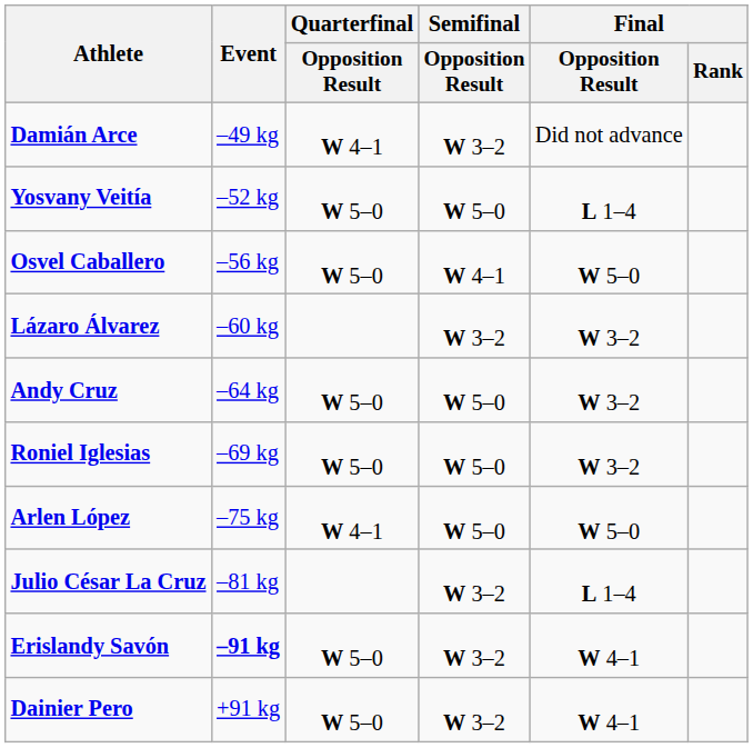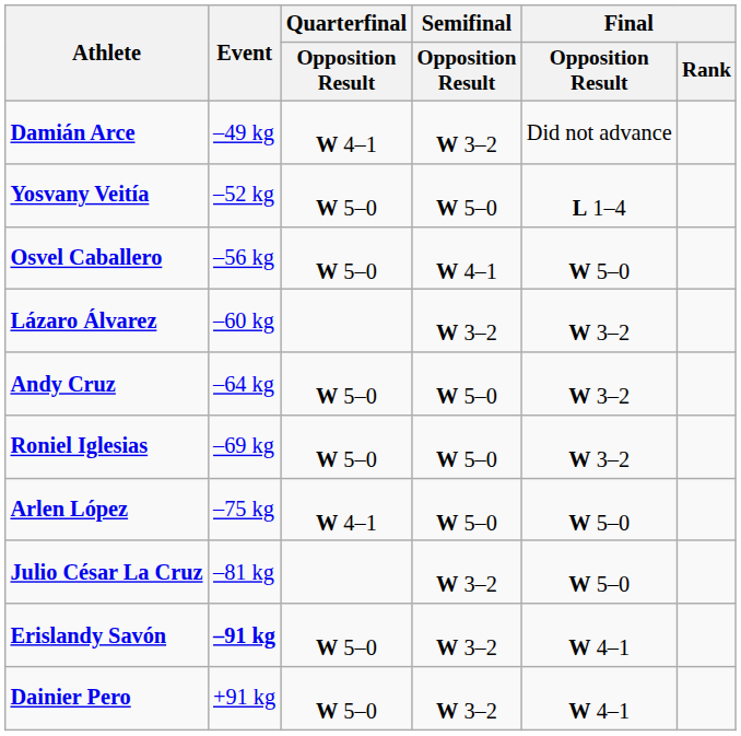 <table class=wikitable style=font-size:90%;text-align:center>
 <tr>
 <th rowspan=2>Athlete</th>
 <th rowspan=2>Event</th>
 <th>Quarterfinal</th>
 <th>Semifinal</th>
 <th colspan=2>Final</th>
 </tr>
 <tr style=font-size:95%>
 <th>Opposition<br>Result</th>
 <th>Opposition<br>Result</th>
 <th>Opposition<br>Result</th>
 <th>Rank</th>
 </tr>
 <tr>
 <td align=left><strong><a href='#'>Damián Arce</a></strong></td>
 <td align=left><a href='#'>–49 kg</a></td>
 <td><br><strong>W</strong> 4–1</td>
 <td><br><strong>W</strong> 3–2</td>
 <td>Did not advance</td>
 <td></td>
 </tr>
 <tr>
 <td align=left><strong><a href='#'>Yosvany Veitía</a></strong></td>
 <td align=left><a href='#'>–52 kg</a></td>
 <td><br><strong>W</strong> 5–0</td>
 <td><br><strong>W</strong> 5–0</td>
 <td><br><strong>L</strong> 1–4</td>
 <td></td>
 </tr>
 <tr>
 <td align=left><strong><a href='#'>Osvel Caballero</a></strong></td>
 <td align=left><a href='#'>–56 kg</a></td>
 <td><br><strong>W</strong> 5–0</td>
 <td><br><strong>W</strong> 4–1</td>
 <td><br><strong>W</strong> 5–0</td>
 <td></td>
 </tr>
 <tr>
 <td align=left><strong><a href='#'>Lázaro Álvarez</a></strong></td>
 <td align=left><a href='#'>–60 kg</a></td>
 <td></td>
 <td><br><strong>W</strong> 3–2</td>
 <td><br><strong>W</strong> 3–2</td>
 <td></td>
 </tr>
 <tr>
 <td align=left><strong><a href='#'>Andy Cruz</a></strong></td>
 <td align=left><a href='#'>–64 kg</a></td>
 <td><br><strong>W</strong> 5–0</td>
 <td><br><strong>W</strong> 5–0</td>
 <td><br><strong>W</strong> 3–2</td>
 <td></td>
 </tr>
 <tr>
 <td align=left><strong><a href='#'>Roniel Iglesias</a></strong></td>
 <td align=left><a href='#'>–69 kg</a></td>
 <td><br><strong>W</strong> 5–0</td>
 <td><br><strong>W</strong> 5–0</td>
 <td><br><strong>W</strong> 3–2</td>
 <td></td>
 </tr>
 <tr>
 <td align=left><strong><a href='#'>Arlen López</a></strong></td>
 <td align=left><a href='#'>–75 kg</a></td>
 <td><br><strong>W</strong> 4–1</td>
 <td><br><strong>W</strong> 5–0</td>
 <td><br><strong>W</strong> 5–0</td>
 <td></td>
 </tr>
 <tr>
 <td align=left><strong><a href='#'>Julio César La Cruz</a></strong></td>
 <td align=left><a href='#'>–81 kg</a></td>
 <td></td>
 <td><br><strong>W</strong> 3–2</td>
-<td><br><strong>L</strong> 1–4</td>
+<td><br><strong>W</strong> 5–0</td>
 <td></td>
 </tr>
 <tr>
 <td align=left><strong><a href='#'>Erislandy Savón</a></strong></td>
 <td align=left><strong><a href='#'>–91 kg</a></strong></td>
 <td><br><strong>W</strong> 5–0</td>
 <td><br><strong>W</strong> 3–2</td>
 <td><br><strong>W</strong> 4–1</td>
 <td></td>
 </tr>
 <tr>
 <td align=left><strong><a href='#'>Dainier Pero</a></strong></td>
 <td align=left><a href='#'>+91 kg</a></td>
 <td><br><strong>W</strong> 5–0</td>
 <td><br><strong>W</strong> 3–2</td>
 <td><br><strong>W</strong> 4–1</td>
 <td></td>
 </tr>
 </table>
